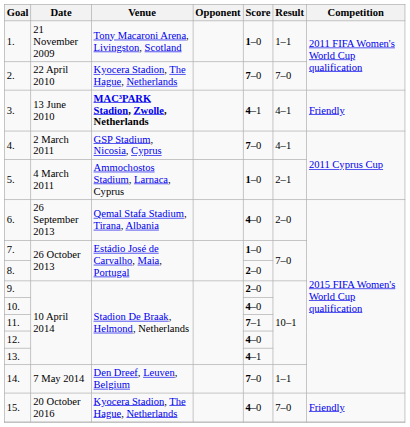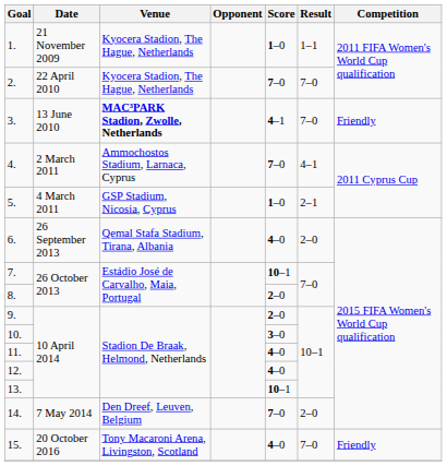 <table class="wikitable">
 <tr>
 <th>Goal</th>
 <th>Date</th>
 <th>Venue</th>
 <th>Opponent</th>
 <th>Score</th>
 <th>Result</th>
 <th>Competition</th>
 </tr>
 <tr>
 <td>1.</td>
 <td>21 November 2009</td>
-<td><a href='#'>Tony Macaroni Arena</a>, <a href='#'>Livingston</a>, <a href='#'>Scotland</a></td>
+<td><a href='#'>Kyocera Stadion</a>, <a href='#'>The Hague</a>, <a href='#'>Netherlands</a></td>
 <td></td>
 <td align=left><strong>1</strong>–0</td>
 <td align=left>1–1</td>
 <td rowspan=2><a href='#'>2011 FIFA Women's World Cup qualification</a></td>
 </tr>
 <tr>
 <td>2.</td>
 <td>22 April 2010</td>
 <td><a href='#'>Kyocera Stadion</a>, <a href='#'>The Hague</a>, <a href='#'>Netherlands</a></td>
 <td></td>
 <td align=left><strong>7</strong>–0</td>
 <td align=left>7–0</td>
 </tr>
 <tr>
 <td>3.</td>
 <td>13 June 2010</td>
 <td><strong><a href='#'>MAC³PARK Stadion</a>, <a href='#'>Zwolle</a>, Netherlands</strong></td>
 <td></td>
 <td align=left><strong>4</strong>–1</td>
-<td align=left>4–1</td>
+<td align=left>7–0</td>
 <td><a href='#'>Friendly</a></td>
 </tr>
 <tr>
 <td>4.</td>
 <td>2 March 2011</td>
-<td><a href='#'>GSP Stadium</a>, <a href='#'>Nicosia</a>, <a href='#'>Cyprus</a></td>
+<td><a href='#'>Ammochostos Stadium</a>, <a href='#'>Larnaca</a>, Cyprus</td>
 <td></td>
 <td align=left><strong>7</strong>–0</td>
 <td align=left>4–1</td>
 <td rowspan=2><a href='#'>2011 Cyprus Cup</a></td>
 </tr>
 <tr>
 <td>5.</td>
 <td>4 March 2011</td>
-<td><a href='#'>Ammochostos Stadium</a>, <a href='#'>Larnaca</a>, Cyprus</td>
+<td><a href='#'>GSP Stadium</a>, <a href='#'>Nicosia</a>, <a href='#'>Cyprus</a></td>
 <td></td>
 <td align=left><strong>1</strong>–0</td>
 <td align=left>2–1</td>
 </tr>
 <tr>
 <td>6.</td>
 <td>26 September 2013</td>
 <td><a href='#'>Qemal Stafa Stadium</a>, <a href='#'>Tirana</a>, <a href='#'>Albania</a></td>
 <td></td>
 <td align=left><strong>4</strong>–0</td>
 <td align=left>2–0</td>
 <td rowspan=9><a href='#'>2015 FIFA Women's World Cup qualification</a></td>
 </tr>
 <tr>
 <td>7.</td>
 <td rowspan=2>26 October 2013</td>
 <td rowspan=2><a href='#'>Estádio José de Carvalho</a>, <a href='#'>Maia</a>, <a href='#'>Portugal</a></td>
 <td rowspan=2></td>
-<td align=left><strong>1</strong>–0</td>
+<td align=left><strong>10</strong>–1</td>
 <td align=left rowspan=2>7–0</td>
 </tr>
 <tr>
 <td>8.</td>
 <td align=left><strong>2</strong>–0</td>
 </tr>
 <tr>
 <td>9.</td>
 <td rowspan=5>10 April 2014</td>
 <td rowspan=5><a href='#'>Stadion De Braak</a>, <a href='#'>Helmond</a>, Netherlands</td>
 <td rowspan=5></td>
 <td align=left><strong>2</strong>–0</td>
 <td align=left rowspan=5>10–1</td>
 </tr>
 <tr>
 <td>10.</td>
-<td align=left><strong>4</strong>–0</td>
+<td align=left><strong>3</strong>–0</td>
 </tr>
 <tr>
 <td>11.</td>
-<td align=left><strong>7</strong>–1</td>
+<td align=left><strong>4</strong>–0</td>
 </tr>
 <tr>
 <td>12.</td>
 <td align=left><strong>4</strong>–0</td>
 </tr>
 <tr>
 <td>13.</td>
-<td align=left><strong>4</strong>–1</td>
+<td align=left><strong>10</strong>–1</td>
 </tr>
 <tr>
 <td>14.</td>
 <td>7 May 2014</td>
 <td><a href='#'>Den Dreef</a>, <a href='#'>Leuven</a>, <a href='#'>Belgium</a></td>
 <td></td>
 <td align=left><strong>7</strong>–0</td>
-<td align=left>1–1</td>
+<td align=left>2–0</td>
 </tr>
 <tr>
 <td>15.</td>
 <td>20 October 2016</td>
-<td><a href='#'>Kyocera Stadion</a>, <a href='#'>The Hague</a>, <a href='#'>Netherlands</a></td>
+<td><a href='#'>Tony Macaroni Arena</a>, <a href='#'>Livingston</a>, <a href='#'>Scotland</a></td>
 <td></td>
 <td align=left><strong>4</strong>–0</td>
 <td align=left>7–0</td>
 <td><a href='#'>Friendly</a></td>
 </tr>
 <tr>
 </tr>
 </table>
